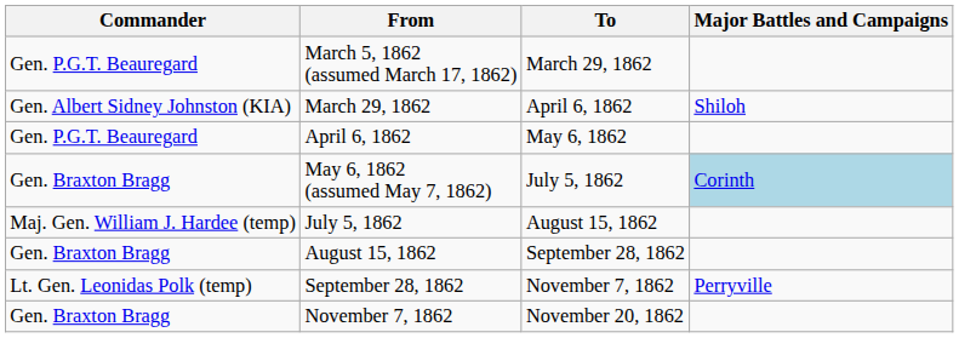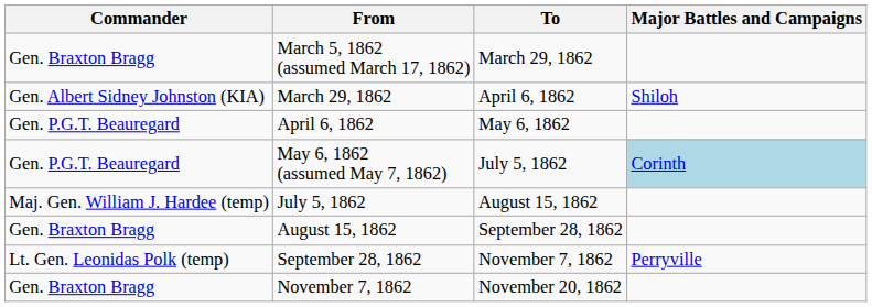 <table class="wikitable">
 <tr>
 <th>Commander</th>
 <th>From</th>
 <th>To</th>
 <th>Major Battles and Campaigns</th>
 </tr>
 <tr>
-<td>Gen. <a href='#'>P.G.T. Beauregard</a></td>
+<td>Gen. <a href='#'>Braxton Bragg</a></td>
 <td>March 5, 1862<br>(assumed March 17, 1862)</td>
 <td>March 29, 1862</td>
 <td> </td>
 </tr>
 <tr>
 <td>Gen. <a href='#'>Albert Sidney Johnston</a> (KIA)</td>
 <td>March 29, 1862</td>
 <td>April 6, 1862</td>
 <td><a href='#'>Shiloh</a></td>
 </tr>
 <tr>
 <td>Gen. <a href='#'>P.G.T. Beauregard</a></td>
 <td>April 6, 1862</td>
 <td>May 6, 1862</td>
 <td> </td>
 </tr>
 <tr>
-<td>Gen. <a href='#'>Braxton Bragg</a></td>
+<td>Gen. <a href='#'>P.G.T. Beauregard</a></td>
 <td>May 6, 1862<br>(assumed May 7, 1862)</td>
 <td>July 5, 1862</td>
 <td style="background: lightblue;"><a href='#'>Corinth</a></td>
 </tr>
 <tr>
 <td>Maj. Gen. <a href='#'>William J. Hardee</a> (temp)</td>
 <td>July 5, 1862</td>
 <td>August 15, 1862</td>
 <td> </td>
 </tr>
 <tr>
 <td>Gen. <a href='#'>Braxton Bragg</a></td>
 <td>August 15, 1862</td>
 <td>September 28, 1862</td>
 <td> </td>
 </tr>
 <tr>
 <td>Lt. Gen. <a href='#'>Leonidas Polk</a> (temp)</td>
 <td>September 28, 1862</td>
 <td>November 7, 1862</td>
 <td><a href='#'>Perryville</a></td>
 </tr>
 <tr>
 <td>Gen. <a href='#'>Braxton Bragg</a></td>
 <td>November 7, 1862</td>
 <td>November 20, 1862</td>
 <td> </td>
 </tr>
 </table>
